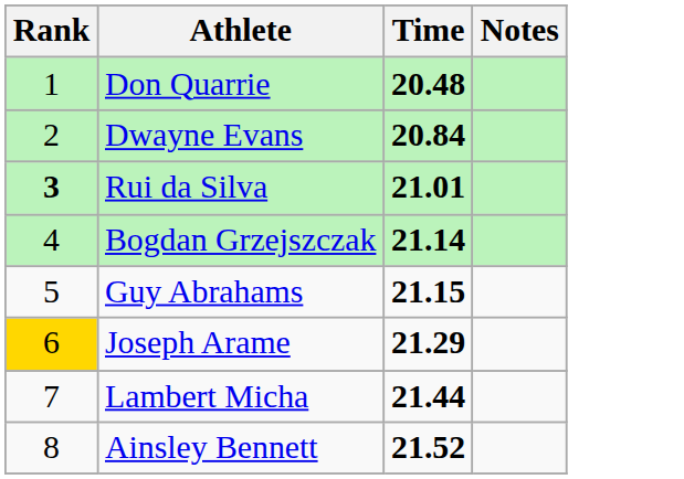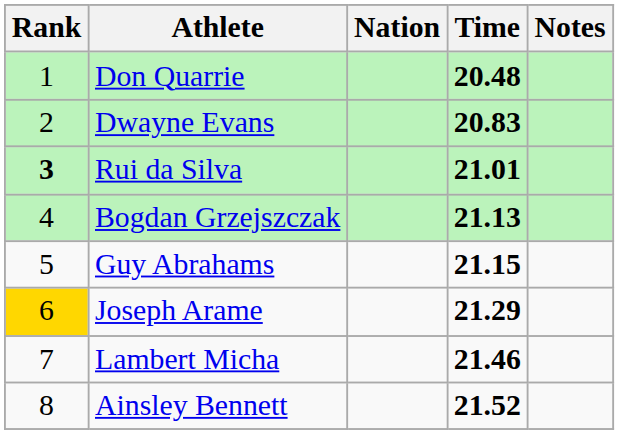 <table class="wikitable sortable" style="text-align:center">
 <tr>
 <th>Rank</th>
 <th>Athlete</th>
+<th>Nation</th>
 <th>Time</th>
 <th>Notes</th>
 </tr>
 <tr style="background:#bbf3bb;">
 <td>1</td>
 <td align=left><a href='#'>Don Quarrie</a></td>
+<td align=left></td>
 <td><strong>20.48</strong></td>
 <td></td>
 </tr>
 <tr style="background:#bbf3bb;">
 <td>2</td>
 <td align=left><a href='#'>Dwayne Evans</a></td>
-<td><strong>20.84</strong></td>
+<td align=left></td>
+<td><strong>20.83</strong></td>
 <td></td>
 </tr>
 <tr style="background:#bbf3bb;">
 <td><strong>3</strong></td>
 <td align=left><a href='#'>Rui da Silva</a></td>
+<td align=left></td>
 <td><strong>21.01</strong></td>
 <td></td>
 </tr>
 <tr style="background:#bbf3bb;">
 <td>4</td>
 <td align=left><a href='#'>Bogdan Grzejszczak</a></td>
-<td><strong>21.14</strong></td>
+<td align=left></td>
+<td><strong>21.13</strong></td>
 <td></td>
 </tr>
 <tr>
 <td>5</td>
 <td align=left><a href='#'>Guy Abrahams</a></td>
+<td align=left></td>
 <td><strong>21.15</strong></td>
 <td></td>
 </tr>
 <tr>
 <td style="background: gold;">6</td>
 <td align=left><a href='#'>Joseph Arame</a></td>
+<td align=left></td>
 <td><strong>21.29</strong></td>
 <td></td>
 </tr>
 <tr>
 <td>7</td>
 <td align=left><a href='#'>Lambert Micha</a></td>
-<td><strong>21.44</strong></td>
+<td align=left></td>
+<td><strong>21.46</strong></td>
 <td></td>
 </tr>
 <tr>
 <td>8</td>
 <td align=left><a href='#'>Ainsley Bennett</a></td>
+<td align=left></td>
 <td><strong>21.52</strong></td>
 <td></td>
 </tr>
 </table>
